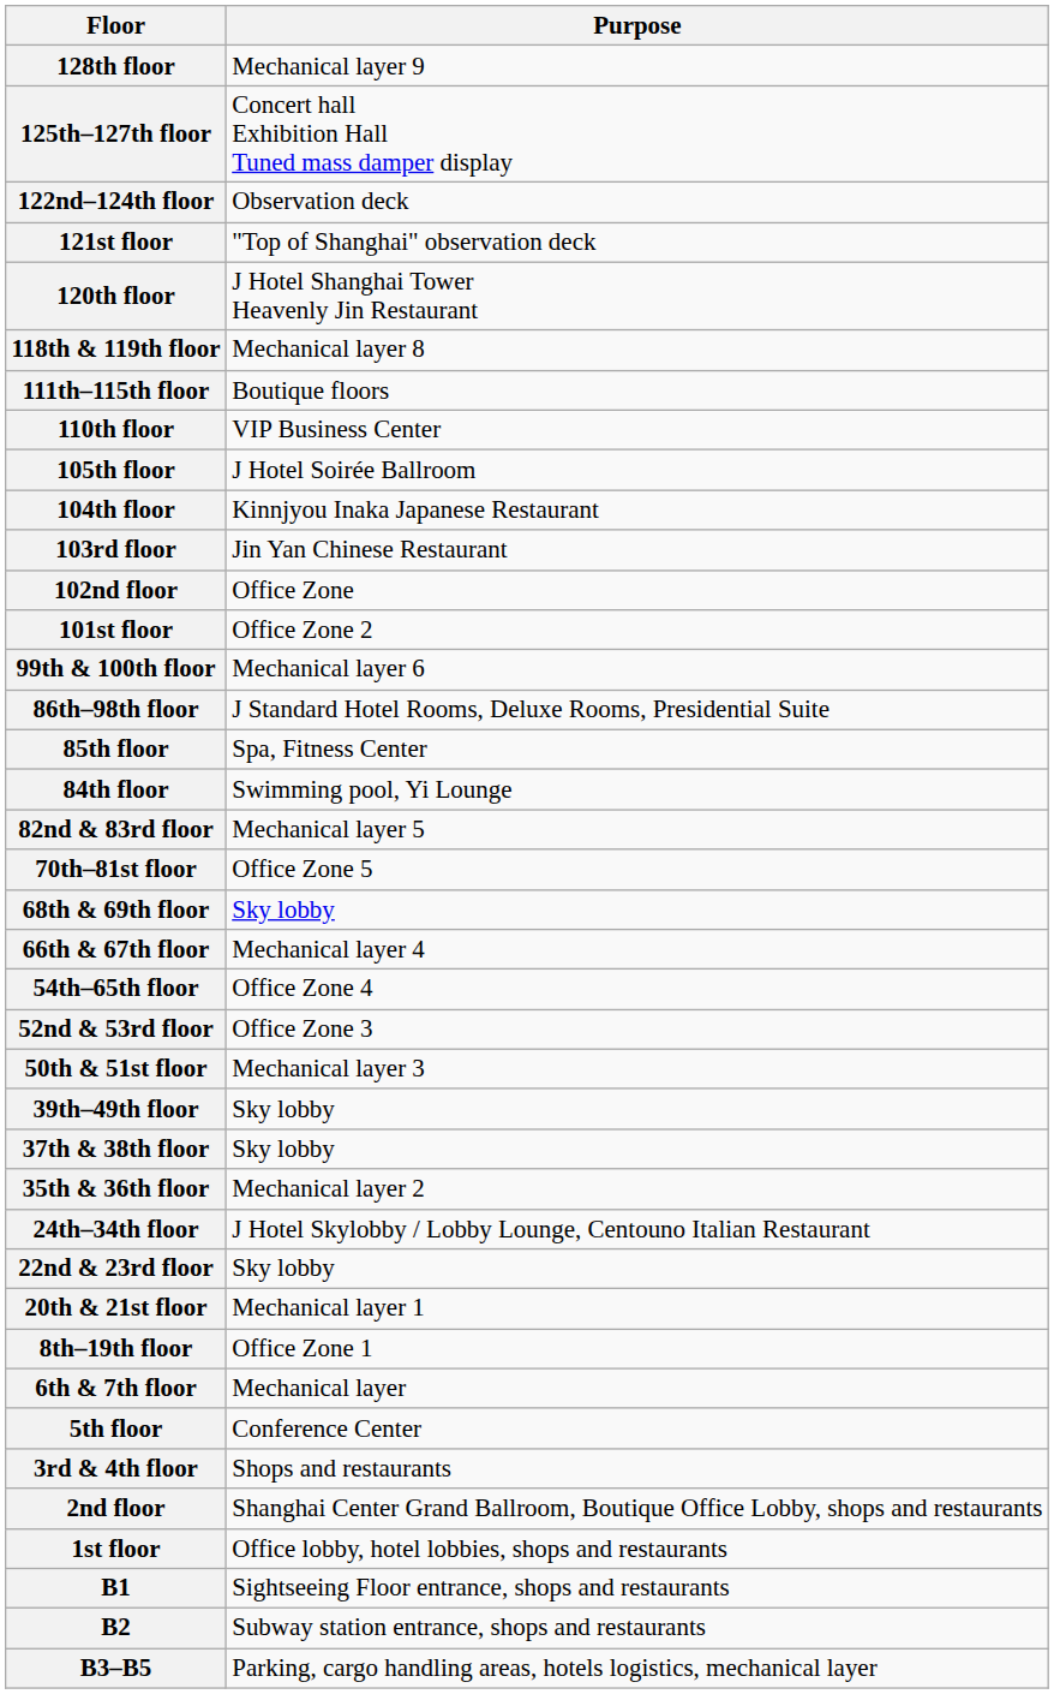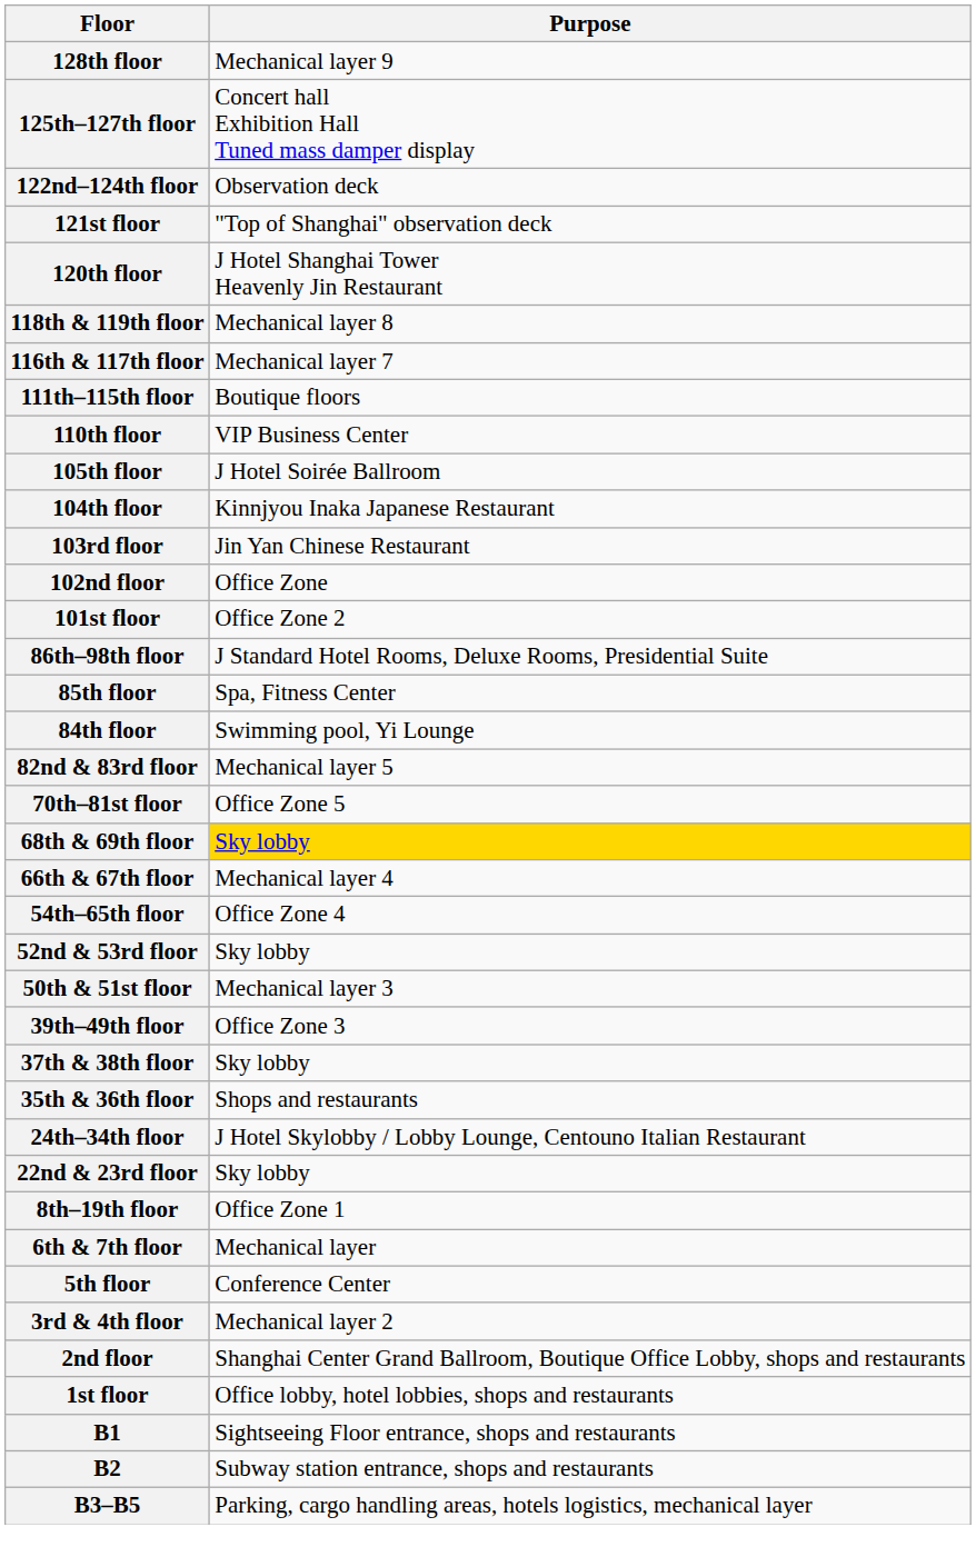 <table class="wikitable plainrowheaders">
 <tr>
 <th scope="col">Floor</th>
 <th scope="col">Purpose</th>
 </tr>
 <tr>
 <th scope="row">128th floor</th>
 <td>Mechanical layer 9</td>
 </tr>
 <tr>
 <th scope="row">125th–127th floor</th>
 <td>Concert hall<br>Exhibition Hall<br><a href='#'>Tuned mass damper</a> display</td>
 </tr>
 <tr>
 <th scope="row">122nd–124th floor</th>
 <td>Observation deck</td>
 </tr>
 <tr>
 <th scope="row">121st floor</th>
 <td>"Top of Shanghai" observation deck</td>
 </tr>
 <tr>
 <th scope="row">120th floor</th>
 <td>J Hotel Shanghai Tower<br>Heavenly Jin Restaurant</td>
 </tr>
 <tr>
 <th scope="row">118th & 119th floor</th>
 <td>Mechanical layer 8</td>
 </tr>
 <tr>
+<th scope="row">116th & 117th floor</th>
+<td>Mechanical layer 7</td>
+</tr>
+<tr>
 <th scope="row">111th–115th floor</th>
 <td>Boutique floors</td>
 </tr>
 <tr>
 <th scope="row">110th floor</th>
 <td>VIP Business Center</td>
 </tr>
 <tr>
 <th scope="row">105th floor</th>
 <td>J Hotel Soirée Ballroom</td>
 </tr>
 <tr>
 <th scope="row">104th floor</th>
 <td>Kinnjyou Inaka Japanese Restaurant</td>
 </tr>
 <tr>
 <th scope="row">103rd floor</th>
 <td>Jin Yan Chinese Restaurant</td>
 </tr>
 <tr>
 <th scope="row">102nd floor</th>
 <td>Office Zone</td>
 </tr>
 <tr>
 <th scope="row">101st floor</th>
 <td>Office Zone 2</td>
 </tr>
 <tr>
-<th scope="row">99th & 100th floor</th>
-<td>Mechanical layer 6</td>
-</tr>
-<tr>
 <th scope="row">86th–98th floor</th>
 <td>J Standard Hotel Rooms, Deluxe Rooms, Presidential Suite</td>
 </tr>
 <tr>
 <th scope="row">85th floor</th>
 <td>Spa, Fitness Center</td>
 </tr>
 <tr>
 <th scope="row">84th floor</th>
 <td>Swimming pool, Yi Lounge</td>
 </tr>
 <tr>
 <th scope="row">82nd & 83rd floor</th>
 <td>Mechanical layer 5</td>
 </tr>
 <tr>
 <th scope="row">70th–81st floor</th>
 <td>Office Zone 5</td>
 </tr>
 <tr>
 <th scope="row">68th & 69th floor</th>
-<td><a href='#'>Sky lobby</a></td>
+<td style="background: gold;"><a href='#'>Sky lobby</a></td>
 </tr>
 <tr>
 <th scope="row">66th & 67th floor</th>
 <td>Mechanical layer 4</td>
 </tr>
 <tr>
 <th scope="row">54th–65th floor</th>
 <td>Office Zone 4</td>
 </tr>
 <tr>
 <th scope="row">52nd & 53rd floor</th>
-<td>Office Zone 3</td>
+<td>Sky lobby</td>
 </tr>
 <tr>
 <th scope="row">50th & 51st floor</th>
 <td>Mechanical layer 3</td>
 </tr>
 <tr>
 <th scope="row">39th–49th floor</th>
-<td>Sky lobby</td>
+<td>Office Zone 3</td>
 </tr>
 <tr>
 <th scope="row">37th & 38th floor</th>
 <td>Sky lobby</td>
 </tr>
 <tr>
 <th scope="row">35th & 36th floor</th>
-<td>Mechanical layer 2</td>
+<td>Shops and restaurants</td>
 </tr>
 <tr>
 <th scope="row">24th–34th floor</th>
 <td>J Hotel Skylobby / Lobby Lounge, Centouno Italian Restaurant</td>
 </tr>
 <tr>
 <th scope="row">22nd & 23rd floor</th>
 <td>Sky lobby</td>
-</tr>
-<tr>
-<th scope="row">20th & 21st floor</th>
-<td>Mechanical layer 1</td>
 </tr>
 <tr>
 <th scope="row">8th–19th floor</th>
 <td>Office Zone 1</td>
 </tr>
 <tr>
 <th scope="row">6th & 7th floor</th>
 <td>Mechanical layer</td>
 </tr>
 <tr>
 <th scope="row">5th floor</th>
 <td>Conference Center</td>
 </tr>
 <tr>
 <th scope="row">3rd & 4th floor</th>
-<td>Shops and restaurants</td>
+<td>Mechanical layer 2</td>
 </tr>
 <tr>
 <th scope="row">2nd floor</th>
 <td>Shanghai Center Grand Ballroom, Boutique Office Lobby, shops and restaurants</td>
 </tr>
 <tr>
 <th scope="row">1st floor</th>
 <td>Office lobby, hotel lobbies, shops and restaurants</td>
 </tr>
 <tr>
 <th scope="row">B1</th>
 <td>Sightseeing Floor entrance, shops and restaurants</td>
 </tr>
 <tr>
 <th scope="row">B2</th>
 <td>Subway station entrance, shops and restaurants</td>
 </tr>
 <tr>
 <th scope="row">B3–B5</th>
 <td>Parking, cargo handling areas, hotels logistics, mechanical layer</td>
 </tr>
 </table>
